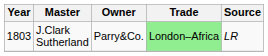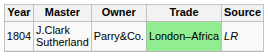 <table class=" wikitable">
 <tr>
 <th>Year</th>
 <th>Master</th>
 <th>Owner</th>
 <th>Trade</th>
 <th>Source</th>
 </tr>
 <tr>
-<td>1803</td>
+<td>1804</td>
 <td>J.Clark<br>Sutherland</td>
 <td>Parry&Co.</td>
 <td style="background: lightgreen;">London–Africa</td>
 <td><em>LR</em></td>
 </tr>
 <tr>
 </tr>
 </table>
